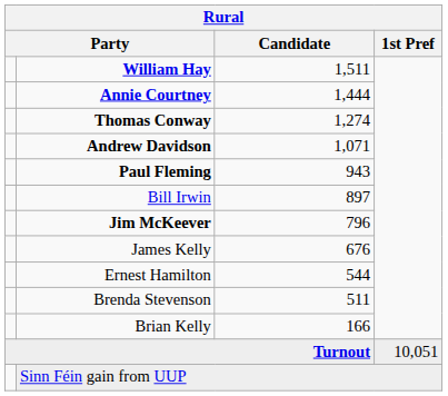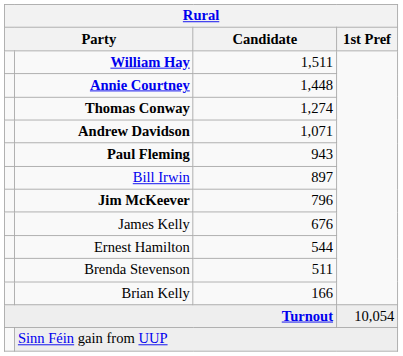 <table class="wikitable">
 <tr>
 <th colspan="4" align="center"><a href='#'>Rural</a></th>
 </tr>
 <tr>
 <th colspan="2" align="center" width=200>Party</th>
 <th width=150>Candidate</th>
 <th width=60>1st Pref</th>
 </tr>
 <tr>
 <td></td>
 <td align="right"><strong><a href='#'>William Hay</a></strong></td>
 <td align="right">1,511</td>
 </tr>
 <tr>
 <td></td>
 <td align="right"><strong><a href='#'>Annie Courtney</a></strong></td>
-<td align="right">1,444</td>
+<td align="right">1,448</td>
 </tr>
 <tr>
 <td></td>
 <td align="right"><strong>Thomas Conway</strong></td>
 <td align="right">1,274</td>
 </tr>
 <tr>
 <td></td>
 <td align="right"><strong>Andrew Davidson</strong></td>
 <td align="right">1,071</td>
 </tr>
 <tr>
 <td></td>
 <td align="right"><strong>Paul Fleming</strong></td>
 <td align="right">943</td>
 </tr>
 <tr>
 <td></td>
 <td align="right"><a href='#'>Bill Irwin</a></td>
 <td align="right">897</td>
 </tr>
 <tr>
 <td></td>
 <td align="right"><strong>Jim McKeever</strong></td>
 <td align="right">796</td>
 </tr>
 <tr>
 <td></td>
 <td align="right">James Kelly</td>
 <td align="right">676</td>
 </tr>
 <tr>
 <td></td>
 <td align="right">Ernest Hamilton</td>
 <td align="right">544</td>
 </tr>
 <tr>
 <td></td>
 <td align="right">Brenda Stevenson</td>
 <td align="right">511</td>
 </tr>
 <tr>
 <td></td>
 <td align="right">Brian Kelly</td>
 <td align="right">166</td>
 </tr>
 <tr bgcolor="EEEEEE">
 <td colspan=3 align="right"><strong><a href='#'>Turnout</a></strong></td>
-<td align="right">10,051</td>
+<td align="right">10,054</td>
 </tr>
 <tr>
 <td bgcolor=></td>
 <td colspan=3 bgcolor="EEEEEE"><a href='#'>Sinn Féin</a> gain from <a href='#'>UUP</a></td>
 </tr>
 </table>
